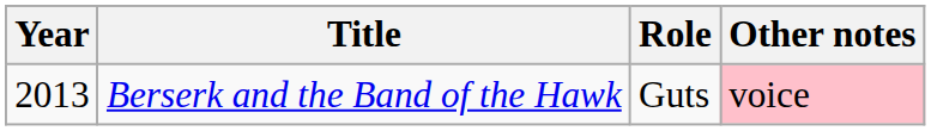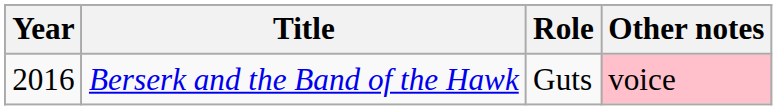 <table class="wikitable">
 <tr>
 <th>Year</th>
 <th>Title</th>
 <th>Role</th>
 <th>Other notes</th>
 </tr>
 <tr>
-<td>2013</td>
+<td>2016</td>
 <td><em><a href='#'>Berserk and the Band of the Hawk</a></em></td>
 <td>Guts</td>
 <td style="background: pink;">voice</td>
 </tr>
 </table>
